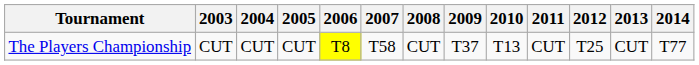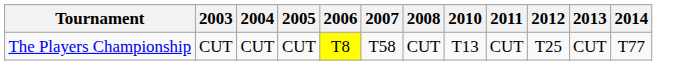 <table class="wikitable" style="font-size:95%;text-align:center;">
 <tr>
 <th>Tournament</th>
 <th>2003</th>
 <th>2004</th>
 <th>2005</th>
 <th>2006</th>
 <th>2007</th>
 <th>2008</th>
-<th>2009</th>
 <th>2010</th>
 <th>2011</th>
 <th>2012</th>
 <th>2013</th>
 <th>2014</th>
 </tr>
 <tr>
 <td align=left><a href='#'>The Players Championship</a></td>
 <td>CUT</td>
 <td>CUT</td>
 <td>CUT</td>
 <td style="background:yellow;">T8</td>
 <td>T58</td>
 <td>CUT</td>
-<td>T37</td>
 <td>T13</td>
 <td>CUT</td>
 <td>T25</td>
 <td>CUT</td>
 <td>T77</td>
 </tr>
 </table>
